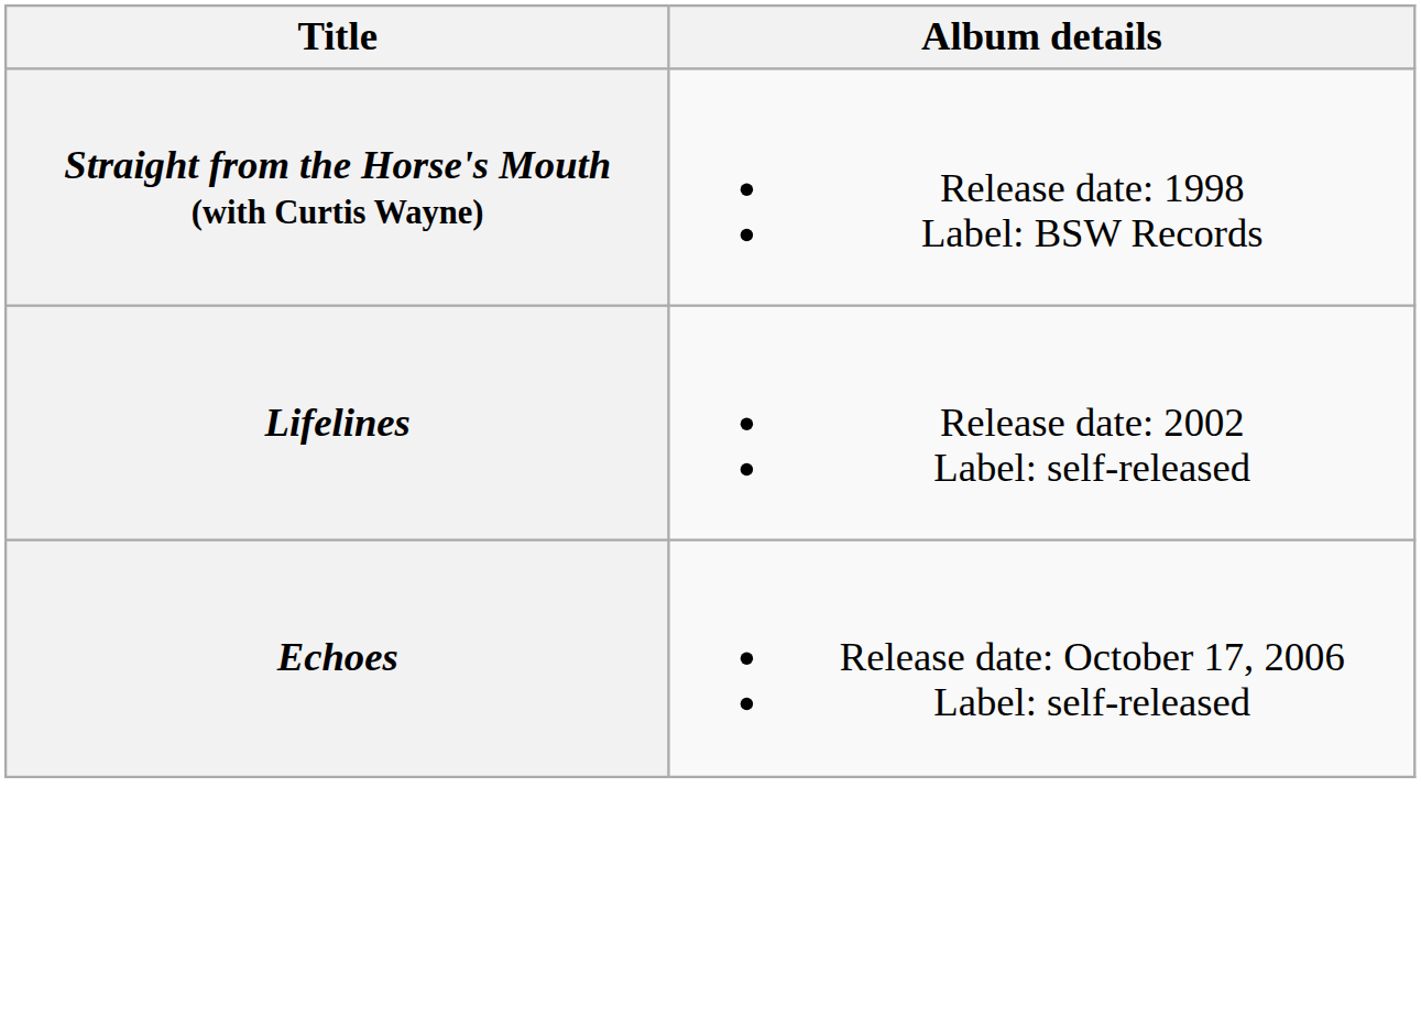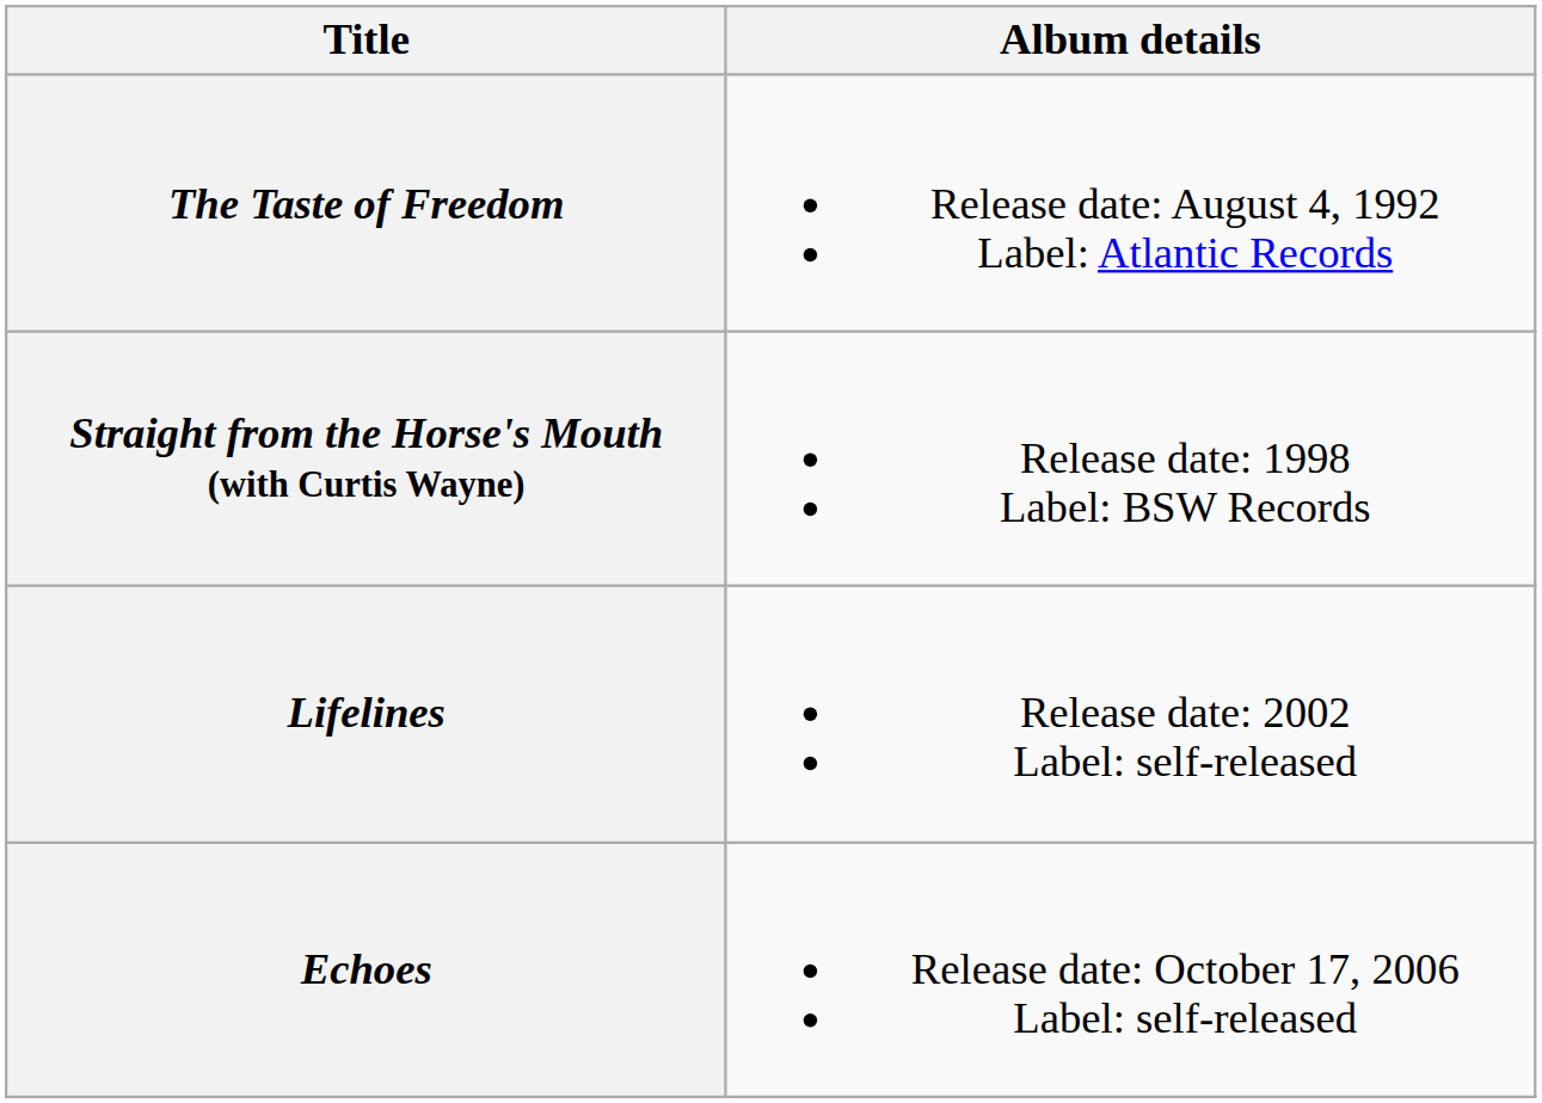 <table class="wikitable plainrowheaders" style="text-align:center;">
 <tr>
 <th style="width:16em;">Title</th>
 <th style="width:18em;">Album details</th>
+</tr>
+<tr>
+<th scope="row"><em>The Taste of Freedom</em></th>
+<td><br><ul><li>Release date: August 4, 1992</li><li>Label: <a href='#'>Atlantic Records</a></li></ul></td>
 </tr>
 <tr>
 <th scope="row"><em>Straight from the Horse's Mouth</em><br><small>(with Curtis Wayne)</small></th>
 <td><br><ul><li>Release date: 1998</li><li>Label: BSW Records</li></ul></td>
 </tr>
 <tr>
 <th scope="row"><em>Lifelines</em></th>
 <td><br><ul><li>Release date: 2002</li><li>Label: self-released</li></ul></td>
 </tr>
 <tr>
 <th scope="row"><em>Echoes</em></th>
 <td><br><ul><li>Release date: October 17, 2006</li><li>Label: self-released</li></ul></td>
 </tr>
 </table>
